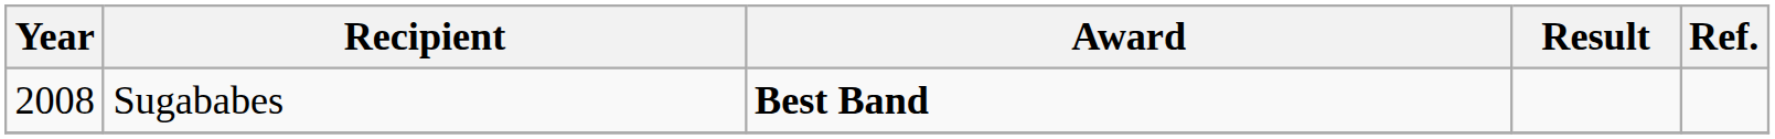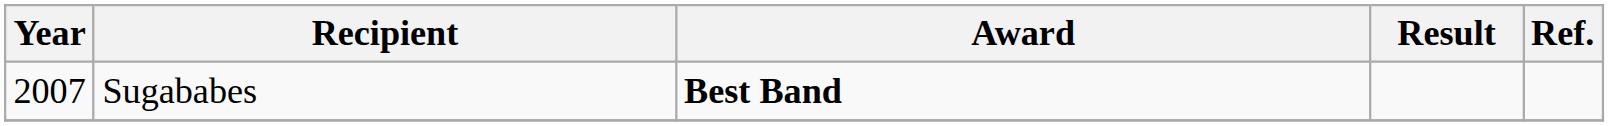 <table class="wikitable">
 <tr>
 <th>Year</th>
 <th width="250">Recipient</th>
 <th width="300">Award</th>
 <th width="60">Result</th>
 <th>Ref.</th>
 </tr>
 <tr>
-<td>2008</td>
+<td>2007</td>
 <td>Sugababes</td>
 <td><strong>Best Band</strong></td>
 <td></td>
 <td align="center"></td>
 </tr>
 <tr>
 </tr>
 </table>
